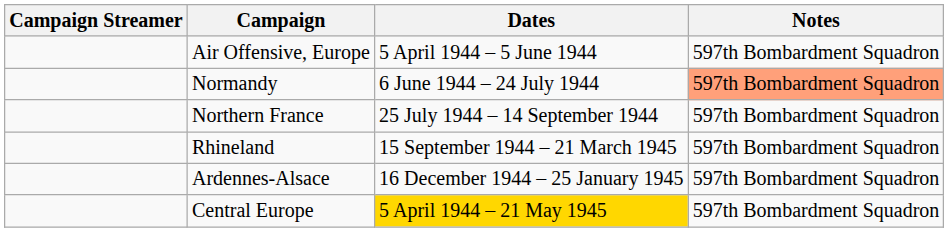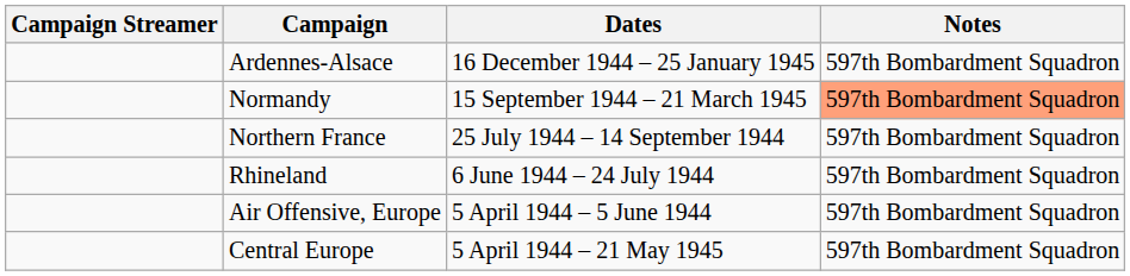 <table class="wikitable">
 <tr style="background:#efefef;">
 <th>Campaign Streamer</th>
 <th>Campaign</th>
 <th>Dates</th>
 <th>Notes</th>
 </tr>
 <tr>
 <td></td>
-<td>Air Offensive, Europe</td>
-<td>5 April 1944 – 5 June 1944</td>
+<td>Ardennes-Alsace</td>
+<td>16 December 1944 – 25 January 1945</td>
 <td>597th Bombardment Squadron</td>
 </tr>
 <tr>
 <td></td>
 <td>Normandy</td>
-<td>6 June 1944 – 24 July 1944</td>
+<td>15 September 1944 – 21 March 1945</td>
 <td style="background: lightsalmon;">597th Bombardment Squadron</td>
 </tr>
 <tr>
 <td></td>
 <td>Northern France</td>
 <td>25 July 1944 – 14 September 1944</td>
 <td>597th Bombardment Squadron</td>
 </tr>
 <tr>
 <td></td>
 <td>Rhineland</td>
-<td>15 September 1944 – 21 March 1945</td>
+<td>6 June 1944 – 24 July 1944</td>
 <td>597th Bombardment Squadron</td>
 </tr>
 <tr>
 <td></td>
-<td>Ardennes-Alsace</td>
-<td>16 December 1944 – 25 January 1945</td>
+<td>Air Offensive, Europe</td>
+<td>5 April 1944 – 5 June 1944</td>
 <td>597th Bombardment Squadron</td>
 </tr>
 <tr>
 <td></td>
 <td>Central Europe</td>
-<td style="background: gold;">5 April 1944 – 21 May 1945</td>
+<td>5 April 1944 – 21 May 1945</td>
 <td>597th Bombardment Squadron</td>
 </tr>
 </table>
